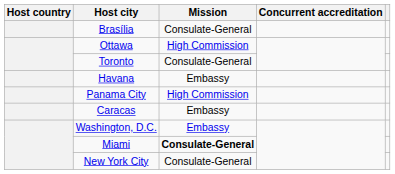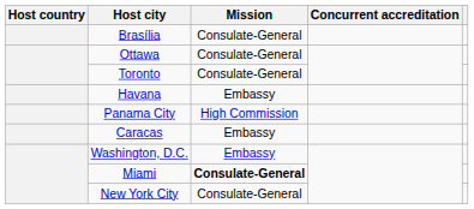 <table class="wikitable plainrowheaders" style="text-align:center;">
 <tr>
 <th scope="col">Host country</th>
 <th scope="col">Host city</th>
 <th scope="col">Mission</th>
 <th scope="col">Concurrent accreditation</th>
 <th scope="col"></th>
 </tr>
 <tr>
 <th scope="row"></th>
 <td><a href='#'>Brasília</a></td>
 <td>Consulate-General</td>
 <td></td>
 <td></td>
 </tr>
 <tr>
 <th scope="row" rowspan="2"></th>
 <td><a href='#'>Ottawa</a></td>
-<td><a href='#'>High Commission</a></td>
+<td>Consulate-General</td>
 <td rowspan="2"></td>
 <td></td>
 </tr>
 <tr>
 <td><a href='#'>Toronto</a></td>
 <td>Consulate-General</td>
 <td></td>
 </tr>
 <tr>
 <th scope="row"></th>
 <td><a href='#'>Havana</a></td>
 <td>Embassy</td>
 <td></td>
 <td></td>
 </tr>
 <tr>
 <th scope="row"></th>
 <td><a href='#'>Panama City</a></td>
 <td><a href='#'>High Commission</a></td>
 <td></td>
 <td></td>
 </tr>
 <tr>
 <th scope="row"></th>
 <td><a href='#'>Caracas</a></td>
 <td>Embassy</td>
 <td></td>
 <td></td>
 </tr>
 <tr>
 <th scope="row" rowspan="3"></th>
 <td><a href='#'>Washington, D.C.</a></td>
 <td><a href='#'>Embassy</a></td>
 <td rowspan="3"></td>
 <td></td>
 </tr>
 <tr>
 <td><a href='#'>Miami</a></td>
 <td><strong>Consulate-General</strong></td>
 <td></td>
 </tr>
 <tr>
 <td><a href='#'>New York City</a></td>
 <td>Consulate-General</td>
 <td></td>
 </tr>
 </table>
